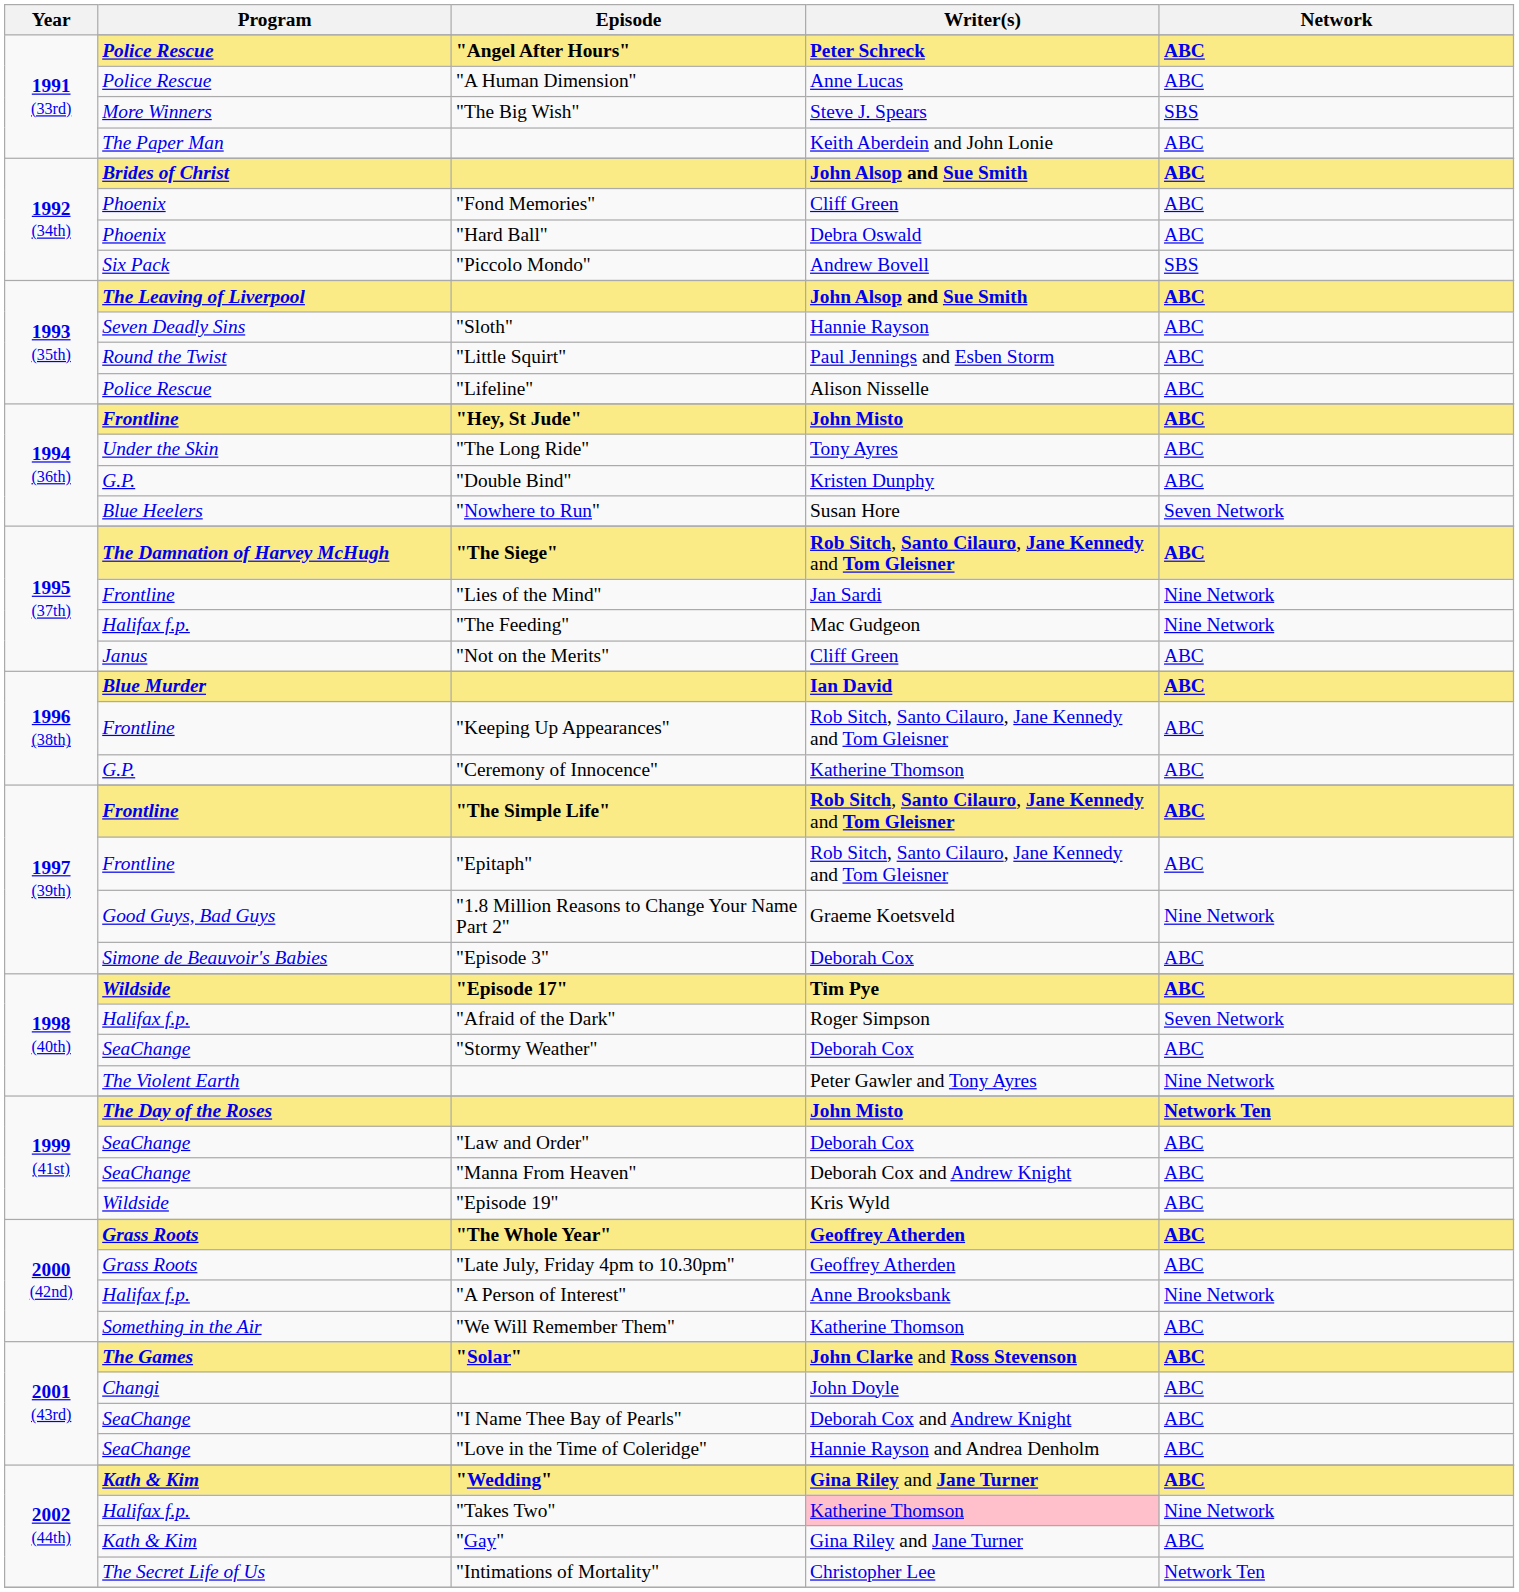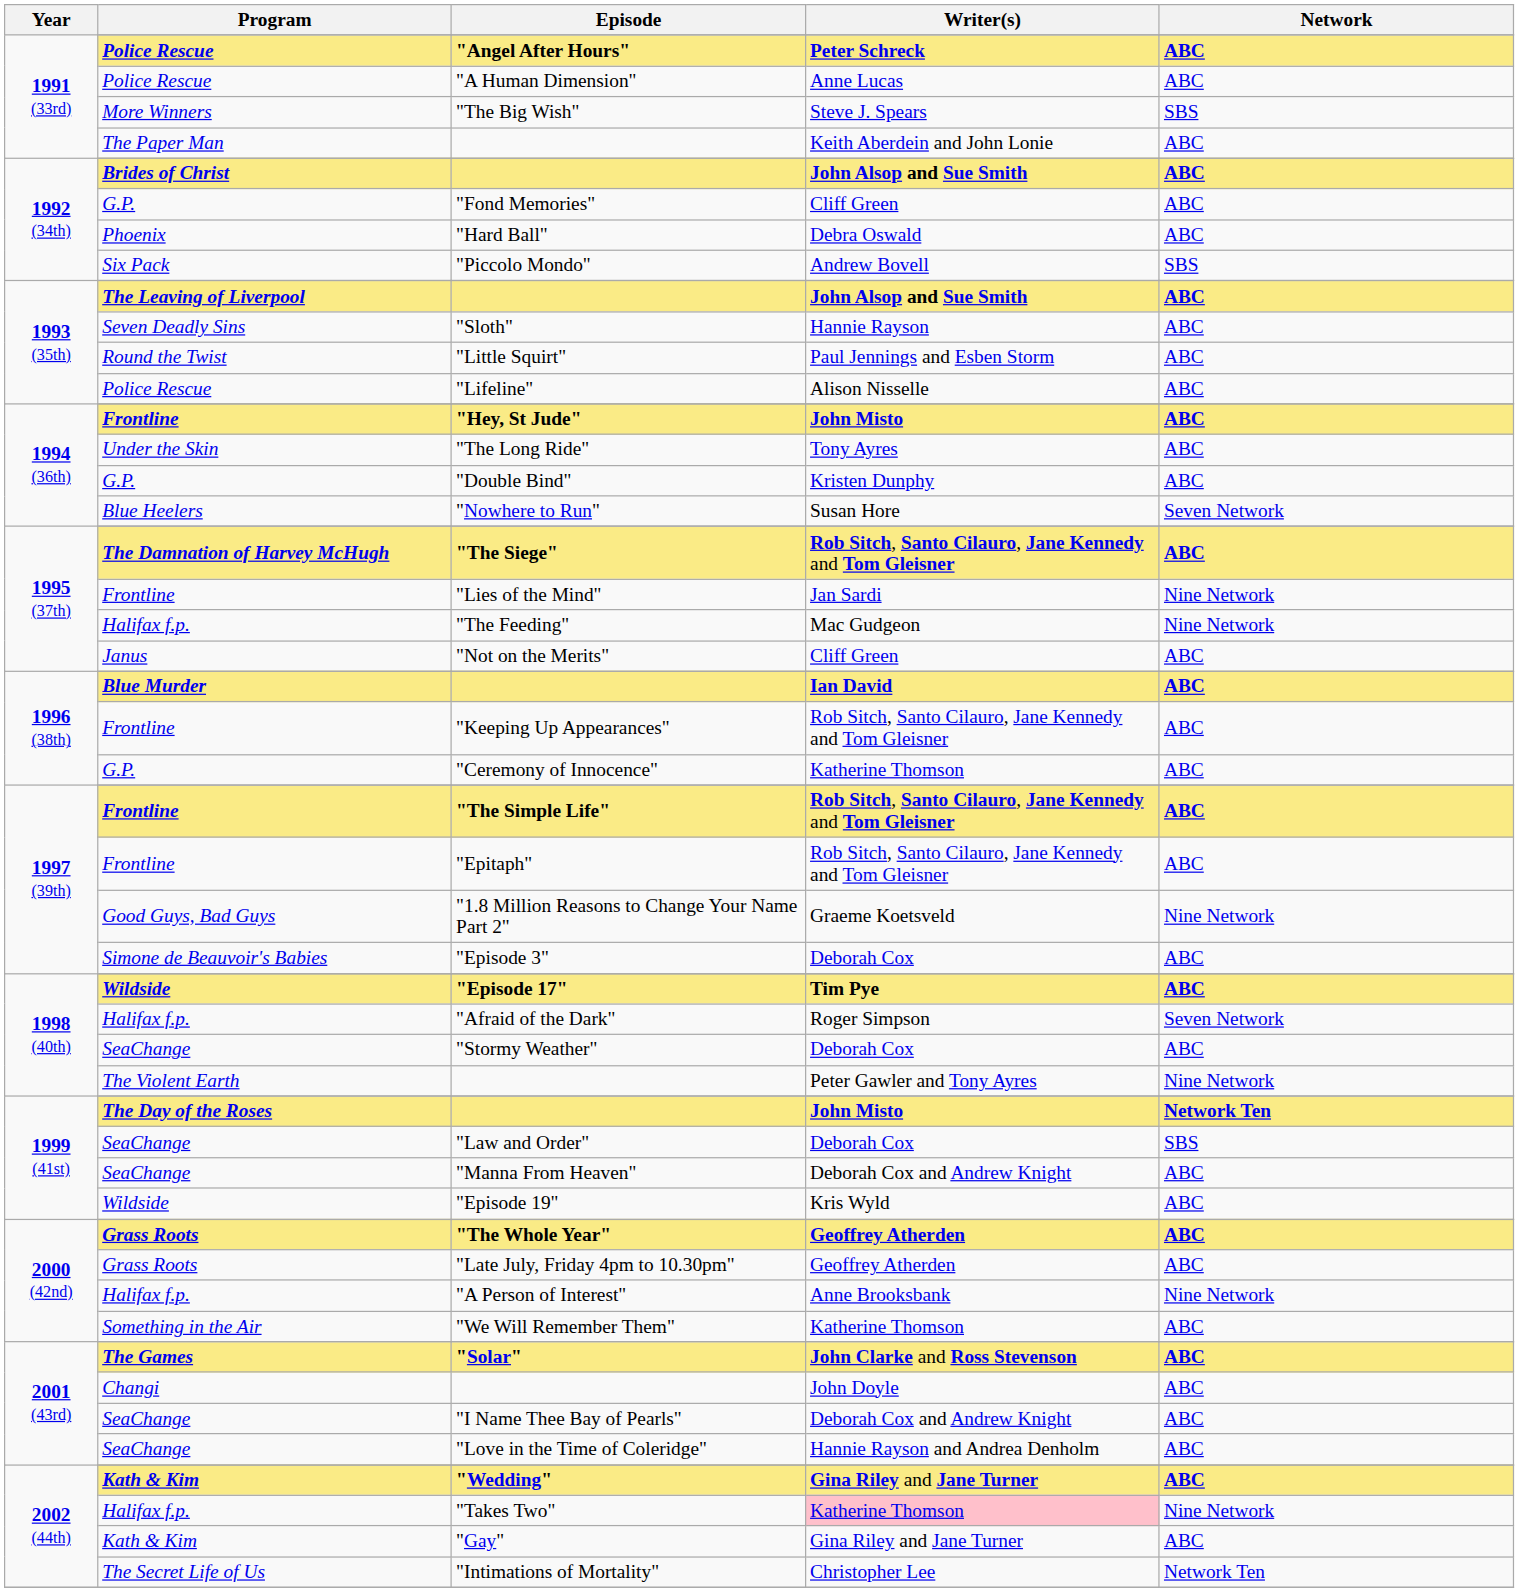 <table class="sortable wikitable">
 <tr>
 <th width="5%">Year</th>
 <th width="19%">Program</th>
 <th width="19%">Episode</th>
 <th width="19%">Writer(s)</th>
 <th width="19%">Network</th>
 </tr>
 <tr>
 <td rowspan="5" align="center"><strong><a href='#'>1991</a></strong><br><small><a href='#'>(33rd)</a></small></td>
 </tr>
 <tr style="background:#FAEB86">
 <td><strong><em><a href='#'>Police Rescue</a></em></strong></td>
 <td><strong>"Angel After Hours"</strong></td>
 <td><strong><a href='#'>Peter Schreck</a></strong></td>
 <td><strong><a href='#'>ABC</a></strong></td>
 </tr>
 <tr>
 <td><em><a href='#'>Police Rescue</a></em></td>
 <td>"A Human Dimension"</td>
 <td><a href='#'>Anne Lucas</a></td>
 <td><a href='#'>ABC</a></td>
 </tr>
 <tr>
 <td><em><a href='#'>More Winners</a></em></td>
 <td>"The Big Wish"</td>
 <td><a href='#'>Steve J. Spears</a></td>
 <td><a href='#'>SBS</a></td>
 </tr>
 <tr>
 <td><em><a href='#'>The Paper Man</a></em></td>
 <td></td>
 <td><a href='#'>Keith Aberdein</a> and John Lonie</td>
 <td><a href='#'>ABC</a></td>
 </tr>
 <tr>
 <td rowspan="5" align="center"><strong><a href='#'>1992</a></strong><br><small><a href='#'>(34th)</a></small></td>
 </tr>
 <tr style="background:#FAEB86">
 <td><strong><em><a href='#'>Brides of Christ</a></em></strong></td>
 <td></td>
 <td><strong><a href='#'>John Alsop</a> and <a href='#'>Sue Smith</a></strong></td>
 <td><strong><a href='#'>ABC</a></strong></td>
 </tr>
 <tr>
-<td><em><a href='#'>Phoenix</a></em></td>
+<td><em><a href='#'>G.P.</a></em></td>
 <td>"Fond Memories"</td>
 <td><a href='#'>Cliff Green</a></td>
 <td><a href='#'>ABC</a></td>
 </tr>
 <tr>
 <td><em><a href='#'>Phoenix</a></em></td>
 <td>"Hard Ball"</td>
 <td><a href='#'>Debra Oswald</a></td>
 <td><a href='#'>ABC</a></td>
 </tr>
 <tr>
 <td><em><a href='#'>Six Pack</a></em></td>
 <td>"Piccolo Mondo"</td>
 <td><a href='#'>Andrew Bovell</a></td>
 <td><a href='#'>SBS</a></td>
 </tr>
 <tr>
 <td rowspan="5" align="center"><strong><a href='#'>1993</a></strong><br><small><a href='#'>(35th)</a></small></td>
 </tr>
 <tr style="background:#FAEB86">
 <td><strong><em><a href='#'>The Leaving of Liverpool</a></em></strong></td>
 <td></td>
 <td><strong><a href='#'>John Alsop</a> and <a href='#'>Sue Smith</a></strong></td>
 <td><strong><a href='#'>ABC</a></strong></td>
 </tr>
 <tr>
 <td><em><a href='#'>Seven Deadly Sins</a></em></td>
 <td>"Sloth"</td>
 <td><a href='#'>Hannie Rayson</a></td>
 <td><a href='#'>ABC</a></td>
 </tr>
 <tr>
 <td><em><a href='#'>Round the Twist</a></em></td>
 <td>"Little Squirt"</td>
 <td><a href='#'>Paul Jennings</a> and <a href='#'>Esben Storm</a></td>
 <td><a href='#'>ABC</a></td>
 </tr>
 <tr>
 <td><em><a href='#'>Police Rescue</a></em></td>
 <td>"Lifeline"</td>
 <td>Alison Nisselle</td>
 <td><a href='#'>ABC</a></td>
 </tr>
 <tr>
 <td rowspan="5" align="center"><strong><a href='#'>1994</a></strong><br><small><a href='#'>(36th)</a></small></td>
 </tr>
 <tr style="background:#FAEB86">
 <td><strong><em><a href='#'>Frontline</a></em></strong></td>
 <td><strong>"Hey, St Jude"</strong></td>
 <td><strong><a href='#'>John Misto</a></strong></td>
 <td><strong><a href='#'>ABC</a></strong></td>
 </tr>
 <tr>
 <td><em><a href='#'>Under the Skin</a></em></td>
 <td>"The Long Ride"</td>
 <td><a href='#'>Tony Ayres</a></td>
 <td><a href='#'>ABC</a></td>
 </tr>
 <tr>
 <td><em><a href='#'>G.P.</a></em></td>
 <td>"Double Bind"</td>
 <td><a href='#'>Kristen Dunphy</a></td>
 <td><a href='#'>ABC</a></td>
 </tr>
 <tr>
 <td><em><a href='#'>Blue Heelers</a></em></td>
 <td>"<a href='#'>Nowhere to Run</a>"</td>
 <td>Susan Hore</td>
 <td><a href='#'>Seven Network</a></td>
 </tr>
 <tr>
 <td rowspan="5" align="center"><strong><a href='#'>1995</a></strong><br><small><a href='#'>(37th)</a></small></td>
 </tr>
 <tr style="background:#FAEB86">
 <td><strong><em><a href='#'>The Damnation of Harvey McHugh</a></em></strong></td>
 <td><strong>"The Siege"</strong></td>
 <td><strong><a href='#'>Rob Sitch</a></strong>, <strong><a href='#'>Santo Cilauro</a></strong>, <strong><a href='#'>Jane Kennedy</a></strong> and <strong><a href='#'>Tom Gleisner</a></strong></td>
 <td><strong><a href='#'>ABC</a></strong></td>
 </tr>
 <tr>
 <td><em><a href='#'>Frontline</a></em></td>
 <td>"Lies of the Mind"</td>
 <td><a href='#'>Jan Sardi</a></td>
 <td><a href='#'>Nine Network</a></td>
 </tr>
 <tr>
 <td><em><a href='#'>Halifax f.p.</a></em></td>
 <td>"The Feeding"</td>
 <td>Mac Gudgeon</td>
 <td><a href='#'>Nine Network</a></td>
 </tr>
 <tr>
 <td><em><a href='#'>Janus</a></em></td>
 <td>"Not on the Merits"</td>
 <td><a href='#'>Cliff Green</a></td>
 <td><a href='#'>ABC</a></td>
 </tr>
 <tr>
 <td rowspan="4" align="center"><strong><a href='#'>1996</a></strong><br><small><a href='#'>(38th)</a></small></td>
 </tr>
 <tr style="background:#FAEB86">
 <td><strong><em><a href='#'>Blue Murder</a></em></strong></td>
 <td></td>
 <td><strong><a href='#'>Ian David</a></strong></td>
 <td><strong><a href='#'>ABC</a></strong></td>
 </tr>
 <tr>
 <td><em><a href='#'>Frontline</a></em></td>
 <td>"Keeping Up Appearances"</td>
 <td><a href='#'>Rob Sitch</a>, <a href='#'>Santo Cilauro</a>, <a href='#'>Jane Kennedy</a> and <a href='#'>Tom Gleisner</a></td>
 <td><a href='#'>ABC</a></td>
 </tr>
 <tr>
 <td><em><a href='#'>G.P.</a></em></td>
 <td>"Ceremony of Innocence"</td>
 <td><a href='#'>Katherine Thomson</a></td>
 <td><a href='#'>ABC</a></td>
 </tr>
 <tr>
 <td rowspan="5" align="center"><strong><a href='#'>1997</a></strong><br><small><a href='#'>(39th)</a></small></td>
 </tr>
 <tr style="background:#FAEB86">
 <td><strong><em><a href='#'>Frontline</a></em></strong></td>
 <td><strong>"The Simple Life"</strong></td>
 <td><strong><a href='#'>Rob Sitch</a></strong>, <strong><a href='#'>Santo Cilauro</a></strong>, <strong><a href='#'>Jane Kennedy</a></strong> and <strong><a href='#'>Tom Gleisner</a></strong></td>
 <td><strong><a href='#'>ABC</a></strong></td>
 </tr>
 <tr>
 <td><em><a href='#'>Frontline</a></em></td>
 <td>"Epitaph"</td>
 <td><a href='#'>Rob Sitch</a>, <a href='#'>Santo Cilauro</a>, <a href='#'>Jane Kennedy</a> and <a href='#'>Tom Gleisner</a></td>
 <td><a href='#'>ABC</a></td>
 </tr>
 <tr>
 <td><em><a href='#'>Good Guys, Bad Guys</a></em></td>
 <td>"1.8 Million Reasons to Change Your Name Part 2"</td>
 <td>Graeme Koetsveld</td>
 <td><a href='#'>Nine Network</a></td>
 </tr>
 <tr>
 <td><em><a href='#'>Simone de Beauvoir's Babies</a></em></td>
 <td>"Episode 3"</td>
 <td><a href='#'>Deborah Cox</a></td>
 <td><a href='#'>ABC</a></td>
 </tr>
 <tr>
 <td rowspan="5" align="center"><strong><a href='#'>1998</a></strong><br><small><a href='#'>(40th)</a></small></td>
 </tr>
 <tr style="background:#FAEB86">
 <td><strong><em><a href='#'>Wildside</a></em></strong></td>
 <td><strong>"Episode 17"</strong></td>
 <td><strong>Tim Pye</strong></td>
 <td><strong><a href='#'>ABC</a></strong></td>
 </tr>
 <tr>
 <td><em><a href='#'>Halifax f.p.</a></em></td>
 <td>"Afraid of the Dark"</td>
 <td>Roger Simpson</td>
 <td><a href='#'>Seven Network</a></td>
 </tr>
 <tr>
 <td><em><a href='#'>SeaChange</a></em></td>
 <td>"Stormy Weather"</td>
 <td><a href='#'>Deborah Cox</a></td>
 <td><a href='#'>ABC</a></td>
 </tr>
 <tr>
 <td><em><a href='#'>The Violent Earth</a></em></td>
 <td></td>
 <td>Peter Gawler and <a href='#'>Tony Ayres</a></td>
 <td><a href='#'>Nine Network</a></td>
 </tr>
 <tr>
 <td rowspan="5" align="center"><strong><a href='#'>1999</a></strong><br><small><a href='#'>(41st)</a></small></td>
 </tr>
 <tr style="background:#FAEB86">
 <td><strong><em><a href='#'>The Day of the Roses</a></em></strong></td>
 <td></td>
 <td><strong><a href='#'>John Misto</a></strong></td>
 <td><strong><a href='#'>Network Ten</a></strong></td>
 </tr>
 <tr>
 <td><em><a href='#'>SeaChange</a></em></td>
 <td>"Law and Order"</td>
 <td><a href='#'>Deborah Cox</a></td>
-<td><a href='#'>ABC</a></td>
+<td><a href='#'>SBS</a></td>
 </tr>
 <tr>
 <td><em><a href='#'>SeaChange</a></em></td>
 <td>"Manna From Heaven"</td>
 <td>Deborah Cox and <a href='#'>Andrew Knight</a></td>
 <td><a href='#'>ABC</a></td>
 </tr>
 <tr>
 <td><em><a href='#'>Wildside</a></em></td>
 <td>"Episode 19"</td>
 <td>Kris Wyld</td>
 <td><a href='#'>ABC</a></td>
 </tr>
 <tr>
 <td rowspan="5" align="center"><strong><a href='#'>2000</a></strong><br><small><a href='#'>(42nd)</a></small></td>
 </tr>
 <tr style="background:#FAEB86">
 <td><strong><em><a href='#'>Grass Roots</a></em></strong></td>
 <td><strong>"The Whole Year"</strong></td>
 <td><strong><a href='#'>Geoffrey Atherden</a></strong></td>
 <td><strong><a href='#'>ABC</a></strong></td>
 </tr>
 <tr>
 <td><em><a href='#'>Grass Roots</a></em></td>
 <td>"Late July, Friday 4pm to 10.30pm"</td>
 <td><a href='#'>Geoffrey Atherden</a></td>
 <td><a href='#'>ABC</a></td>
 </tr>
 <tr>
 <td><em><a href='#'>Halifax f.p.</a></em></td>
 <td>"A Person of Interest"</td>
 <td><a href='#'>Anne Brooksbank</a></td>
 <td><a href='#'>Nine Network</a></td>
 </tr>
 <tr>
 <td><em><a href='#'>Something in the Air</a></em></td>
 <td>"We Will Remember Them"</td>
 <td><a href='#'>Katherine Thomson</a></td>
 <td><a href='#'>ABC</a></td>
 </tr>
 <tr>
 <td rowspan="5" align="center"><strong><a href='#'>2001</a></strong><br><small><a href='#'>(43rd)</a></small></td>
 </tr>
 <tr style="background:#FAEB86">
 <td><strong><em><a href='#'>The Games</a></em></strong></td>
 <td><strong>"<a href='#'>Solar</a>"</strong></td>
 <td><strong><a href='#'>John Clarke</a></strong> and <strong><a href='#'>Ross Stevenson</a></strong></td>
 <td><strong><a href='#'>ABC</a></strong></td>
 </tr>
 <tr>
 <td><em><a href='#'>Changi</a></em></td>
 <td></td>
 <td><a href='#'>John Doyle</a></td>
 <td><a href='#'>ABC</a></td>
 </tr>
 <tr>
 <td><em><a href='#'>SeaChange</a></em></td>
 <td>"I Name Thee Bay of Pearls"</td>
 <td><a href='#'>Deborah Cox</a> and <a href='#'>Andrew Knight</a></td>
 <td><a href='#'>ABC</a></td>
 </tr>
 <tr>
 <td><em><a href='#'>SeaChange</a></em></td>
 <td>"Love in the Time of Coleridge"</td>
 <td><a href='#'>Hannie Rayson</a> and Andrea Denholm</td>
 <td><a href='#'>ABC</a></td>
 </tr>
 <tr>
 <td rowspan="5" align="center"><strong><a href='#'>2002</a></strong><br><small><a href='#'>(44th)</a></small></td>
 </tr>
 <tr style="background:#FAEB86">
 <td><strong><em><a href='#'>Kath & Kim</a></em></strong></td>
 <td><strong>"<a href='#'>Wedding</a>"</strong></td>
 <td><strong><a href='#'>Gina Riley</a></strong> and <strong><a href='#'>Jane Turner</a></strong></td>
 <td><strong><a href='#'>ABC</a></strong></td>
 </tr>
 <tr>
 <td><em><a href='#'>Halifax f.p.</a></em></td>
 <td>"Takes Two"</td>
 <td style="background: pink;"><a href='#'>Katherine Thomson</a></td>
 <td><a href='#'>Nine Network</a></td>
 </tr>
 <tr>
 <td><em><a href='#'>Kath & Kim</a></em></td>
 <td>"<a href='#'>Gay</a>"</td>
 <td><a href='#'>Gina Riley</a> and <a href='#'>Jane Turner</a></td>
 <td><a href='#'>ABC</a></td>
 </tr>
 <tr>
 <td><em><a href='#'>The Secret Life of Us</a></em></td>
 <td>"Intimations of Mortality"</td>
 <td><a href='#'>Christopher Lee</a></td>
 <td><a href='#'>Network Ten</a></td>
 </tr>
 <tr>
 </tr>
 </table>
